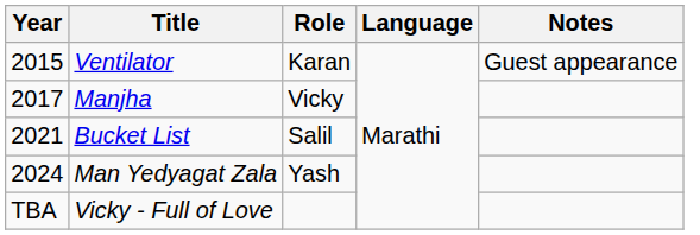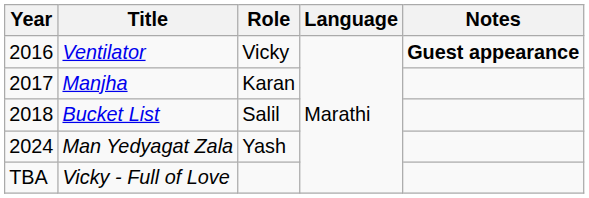 <table class="wikitable">
 <tr>
 <th>Year</th>
 <th>Title</th>
 <th>Role</th>
 <th>Language</th>
 <th>Notes</th>
 </tr>
 <tr>
-<td>2015</td>
+<td>2016</td>
 <td><em><a href='#'>Ventilator</a></em></td>
-<td>Karan</td>
+<td>Vicky</td>
 <td rowspan="5">Marathi</td>
-<td>Guest appearance</td>
+<td><strong>Guest appearance</strong></td>
 </tr>
 <tr>
 <td>2017</td>
 <td><em><a href='#'>Manjha</a></em></td>
-<td>Vicky</td>
+<td>Karan</td>
 <td></td>
 </tr>
 <tr>
-<td>2021</td>
+<td>2018</td>
 <td><em><a href='#'>Bucket List</a></em></td>
 <td>Salil</td>
 </tr>
 <tr>
 <td>2024</td>
 <td><em>Man Yedyagat Zala</em></td>
 <td>Yash</td>
 <td></td>
 </tr>
 <tr>
 <td>TBA</td>
 <td><em>Vicky - Full of Love</em></td>
 <td></td>
 <td></td>
 </tr>
 </table>
